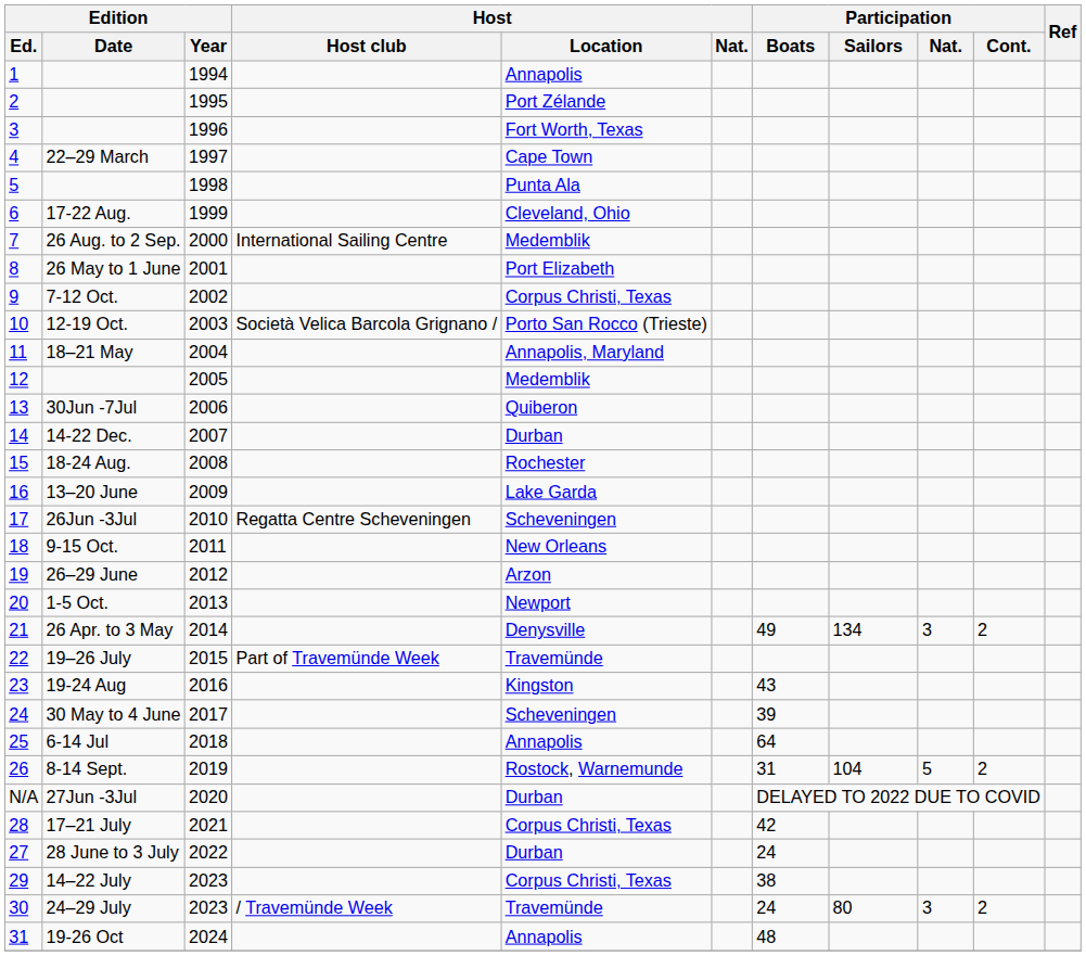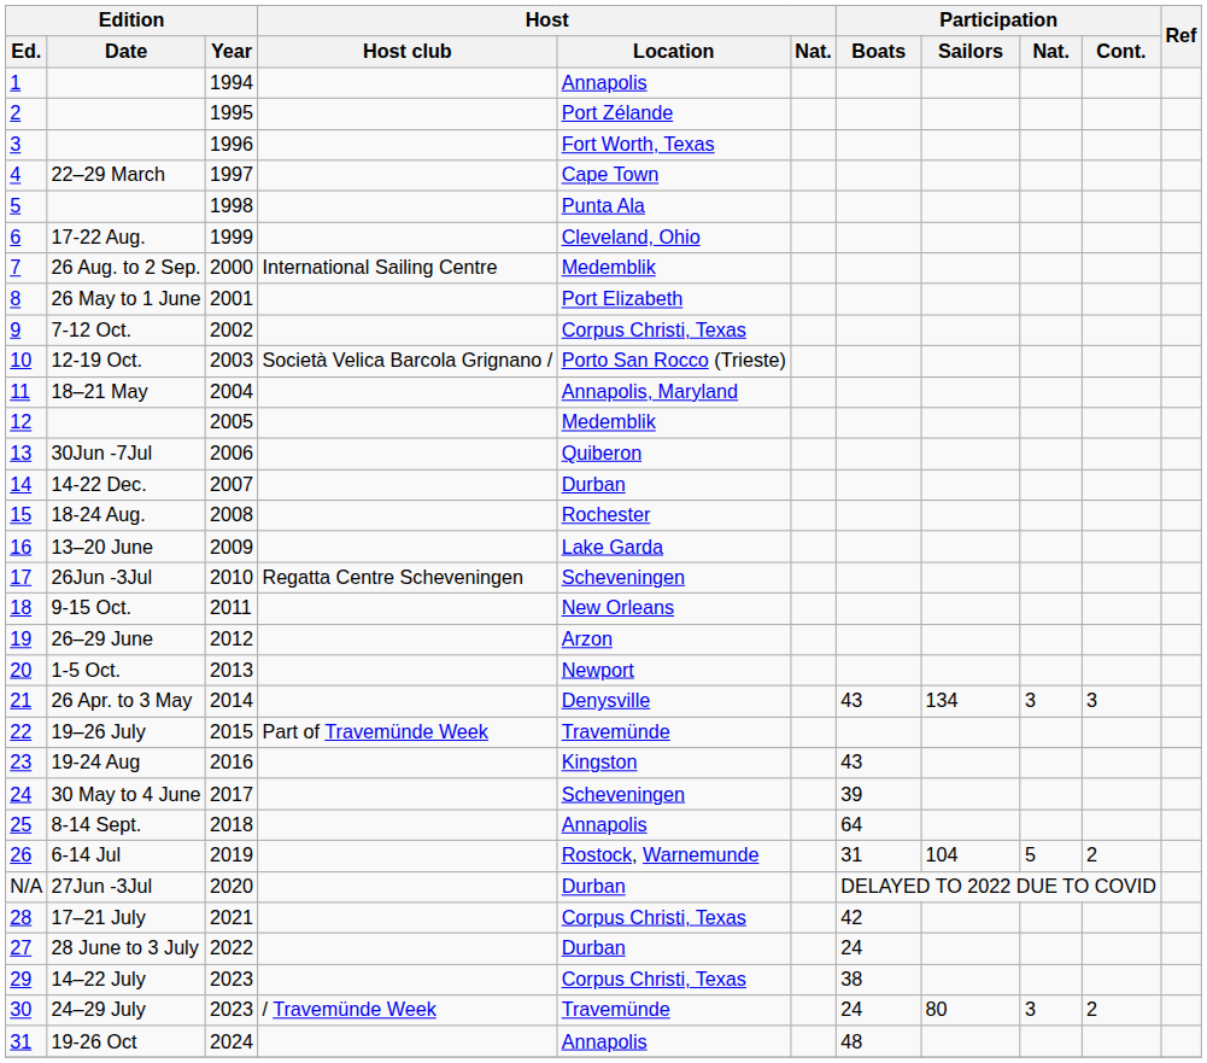 <table class="wikitable sortable">
 <tr>
 <th colspan=3>Edition</th>
 <th colspan=3>Host</th>
 <th colspan=4>Participation</th>
 <th rowspan=2>Ref</th>
 </tr>
 <tr>
 <th>Ed.</th>
 <th>Date</th>
 <th>Year</th>
 <th>Host club</th>
 <th>Location</th>
 <th>Nat.</th>
 <th>Boats</th>
 <th>Sailors</th>
 <th>Nat.</th>
 <th>Cont.</th>
 </tr>
 <tr>
 <td><a href='#'>1</a></td>
 <td></td>
 <td>1994</td>
 <td></td>
 <td><a href='#'>Annapolis</a></td>
 <td></td>
 <td></td>
 <td></td>
 <td></td>
 <td></td>
 <td></td>
 </tr>
 <tr>
 <td><a href='#'>2</a></td>
 <td></td>
 <td>1995</td>
 <td></td>
 <td><a href='#'>Port Zélande</a></td>
 <td></td>
 <td></td>
 <td></td>
 <td></td>
 <td></td>
 <td></td>
 </tr>
 <tr>
 <td><a href='#'>3</a></td>
 <td></td>
 <td>1996</td>
 <td></td>
 <td><a href='#'>Fort Worth, Texas</a></td>
 <td></td>
 <td></td>
 <td></td>
 <td></td>
 <td></td>
 <td></td>
 </tr>
 <tr>
 <td><a href='#'>4</a></td>
 <td>22–29 March</td>
 <td>1997</td>
 <td></td>
 <td><a href='#'>Cape Town</a></td>
 <td></td>
 <td></td>
 <td></td>
 <td></td>
 <td></td>
 <td></td>
 </tr>
 <tr>
 <td><a href='#'>5</a></td>
 <td></td>
 <td>1998</td>
 <td></td>
 <td><a href='#'>Punta Ala</a></td>
 <td></td>
 <td></td>
 <td></td>
 <td></td>
 <td></td>
 <td></td>
 </tr>
 <tr>
 <td><a href='#'>6</a></td>
 <td>17-22 Aug.</td>
 <td>1999</td>
 <td></td>
 <td><a href='#'>Cleveland, Ohio</a></td>
 <td></td>
 <td></td>
 <td></td>
 <td></td>
 <td></td>
 <td></td>
 </tr>
 <tr>
 <td><a href='#'>7</a></td>
 <td>26 Aug. to 2 Sep.</td>
 <td>2000</td>
 <td>International Sailing Centre</td>
 <td><a href='#'>Medemblik</a></td>
 <td></td>
 <td></td>
 <td></td>
 <td></td>
 <td></td>
 <td></td>
 </tr>
 <tr>
 <td><a href='#'>8</a></td>
 <td>26 May to 1 June</td>
 <td>2001</td>
 <td></td>
 <td><a href='#'>Port Elizabeth</a></td>
 <td></td>
 <td></td>
 <td></td>
 <td></td>
 <td></td>
 <td></td>
 </tr>
 <tr>
 <td><a href='#'>9</a></td>
 <td>7-12 Oct.</td>
 <td>2002</td>
 <td></td>
 <td><a href='#'>Corpus Christi, Texas</a></td>
 <td></td>
 <td></td>
 <td></td>
 <td></td>
 <td></td>
 <td></td>
 </tr>
 <tr>
 <td><a href='#'>10</a></td>
 <td>12-19 Oct.</td>
 <td>2003</td>
 <td>Società Velica Barcola Grignano /<br></td>
 <td><a href='#'>Porto San Rocco</a> (Trieste)</td>
 <td></td>
 <td></td>
 <td></td>
 <td></td>
 <td></td>
 <td></td>
 </tr>
 <tr>
 <td><a href='#'>11</a></td>
 <td>18–21 May</td>
 <td>2004</td>
 <td></td>
 <td><a href='#'>Annapolis, Maryland</a></td>
 <td></td>
 <td></td>
 <td></td>
 <td></td>
 <td></td>
 <td></td>
 </tr>
 <tr>
 <td><a href='#'>12</a></td>
 <td></td>
 <td>2005</td>
 <td></td>
 <td><a href='#'>Medemblik</a></td>
 <td></td>
 <td></td>
 <td></td>
 <td></td>
 <td></td>
 <td></td>
 </tr>
 <tr>
 <td><a href='#'>13</a></td>
 <td>30Jun -7Jul</td>
 <td>2006</td>
 <td></td>
 <td><a href='#'>Quiberon</a></td>
 <td></td>
 <td></td>
 <td></td>
 <td></td>
 <td></td>
 <td></td>
 </tr>
 <tr>
 <td><a href='#'>14</a></td>
 <td>14-22 Dec.</td>
 <td>2007</td>
 <td></td>
 <td><a href='#'>Durban</a></td>
 <td></td>
 <td></td>
 <td></td>
 <td></td>
 <td></td>
 <td></td>
 </tr>
 <tr>
 <td><a href='#'>15</a></td>
 <td>18-24 Aug.</td>
 <td>2008</td>
 <td></td>
 <td><a href='#'>Rochester</a></td>
 <td></td>
 <td></td>
 <td></td>
 <td></td>
 <td></td>
 <td></td>
 </tr>
 <tr>
 <td><a href='#'>16</a></td>
 <td>13–20 June</td>
 <td>2009</td>
 <td></td>
 <td><a href='#'>Lake Garda</a></td>
 <td></td>
 <td></td>
 <td></td>
 <td></td>
 <td></td>
 <td></td>
 </tr>
 <tr>
 <td><a href='#'>17</a></td>
 <td>26Jun -3Jul</td>
 <td>2010</td>
 <td>Regatta Centre Scheveningen</td>
 <td><a href='#'>Scheveningen</a></td>
 <td></td>
 <td></td>
 <td></td>
 <td></td>
 <td></td>
 <td></td>
 </tr>
 <tr>
 <td><a href='#'>18</a></td>
 <td>9-15 Oct.</td>
 <td>2011</td>
 <td></td>
 <td><a href='#'>New Orleans</a></td>
 <td></td>
 <td></td>
 <td></td>
 <td></td>
 <td></td>
 <td></td>
 </tr>
 <tr>
 <td><a href='#'>19</a></td>
 <td>26–29 June</td>
 <td>2012</td>
 <td></td>
 <td><a href='#'>Arzon</a></td>
 <td></td>
 <td></td>
 <td></td>
 <td></td>
 <td></td>
 <td></td>
 </tr>
 <tr>
 <td><a href='#'>20</a></td>
 <td>1-5 Oct.</td>
 <td>2013</td>
 <td></td>
 <td><a href='#'>Newport</a></td>
 <td></td>
 <td></td>
 <td></td>
 <td></td>
 <td></td>
 <td></td>
 </tr>
 <tr>
 <td><a href='#'>21</a></td>
 <td>26 Apr. to 3 May</td>
 <td>2014</td>
 <td></td>
 <td><a href='#'>Denysville</a></td>
 <td></td>
-<td>49</td>
+<td>43</td>
 <td>134</td>
 <td>3</td>
-<td>2</td>
+<td>3</td>
 <td></td>
 </tr>
 <tr>
 <td><a href='#'>22</a></td>
 <td>19–26 July</td>
 <td>2015</td>
 <td>Part of <a href='#'>Travemünde Week</a></td>
 <td><a href='#'>Travemünde</a></td>
 <td></td>
 <td></td>
 <td></td>
 <td></td>
 <td></td>
 <td></td>
 </tr>
 <tr>
 <td><a href='#'>23</a></td>
 <td>19-24 Aug</td>
 <td>2016</td>
 <td></td>
 <td><a href='#'>Kingston</a></td>
 <td></td>
 <td>43</td>
 <td></td>
 <td></td>
 <td></td>
 <td></td>
 </tr>
 <tr>
 <td><a href='#'>24</a></td>
 <td>30 May to 4 June</td>
 <td>2017</td>
 <td></td>
 <td><a href='#'>Scheveningen</a></td>
 <td></td>
 <td>39</td>
 <td></td>
 <td></td>
 <td></td>
 <td></td>
 </tr>
 <tr>
 <td><a href='#'>25</a></td>
-<td>6-14 Jul</td>
+<td>8-14 Sept.</td>
 <td>2018</td>
 <td></td>
 <td><a href='#'>Annapolis</a></td>
 <td></td>
 <td>64</td>
 <td></td>
 <td></td>
 <td></td>
 <td></td>
 </tr>
 <tr>
 <td><a href='#'>26</a></td>
-<td>8-14 Sept.</td>
+<td>6-14 Jul</td>
 <td>2019</td>
 <td></td>
 <td><a href='#'>Rostock</a>, <a href='#'>Warnemunde</a></td>
 <td></td>
 <td>31</td>
 <td>104</td>
 <td>5</td>
 <td>2</td>
 <td></td>
 </tr>
 <tr>
 <td>N/A</td>
 <td>27Jun -3Jul</td>
 <td>2020</td>
 <td></td>
 <td><a href='#'>Durban</a></td>
 <td></td>
 <td colspan=4>DELAYED TO 2022 DUE TO COVID</td>
 <td></td>
 </tr>
 <tr>
 <td><a href='#'>28</a></td>
 <td>17–21 July</td>
 <td>2021</td>
 <td></td>
 <td><a href='#'>Corpus Christi, Texas</a></td>
 <td></td>
 <td>42</td>
 <td></td>
 <td></td>
 <td></td>
 <td></td>
 </tr>
 <tr>
 <td><a href='#'>27</a></td>
 <td>28 June to 3 July</td>
 <td>2022</td>
 <td></td>
 <td><a href='#'>Durban</a></td>
 <td></td>
 <td>24</td>
 <td></td>
 <td></td>
 <td></td>
 <td></td>
 </tr>
 <tr>
 <td><a href='#'>29</a></td>
 <td>14–22 July</td>
 <td>2023</td>
 <td></td>
 <td><a href='#'>Corpus Christi, Texas</a></td>
 <td></td>
 <td>38</td>
 <td></td>
 <td></td>
 <td></td>
 <td></td>
 </tr>
 <tr>
 <td><a href='#'>30</a></td>
 <td>24–29 July</td>
 <td>2023</td>
 <td> / <a href='#'>Travemünde Week</a></td>
 <td><a href='#'>Travemünde</a></td>
 <td></td>
 <td>24</td>
 <td>80</td>
 <td>3</td>
 <td>2</td>
 <td></td>
 </tr>
 <tr>
 <td><a href='#'>31</a></td>
 <td>19-26 Oct</td>
 <td>2024</td>
 <td></td>
 <td><a href='#'>Annapolis</a></td>
 <td></td>
 <td>48</td>
 <td></td>
 <td></td>
 <td></td>
 <td>			</td>
 </tr>
 <tr>
 </tr>
 </table>
